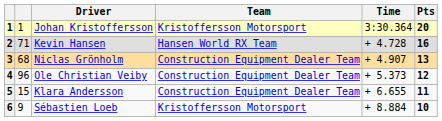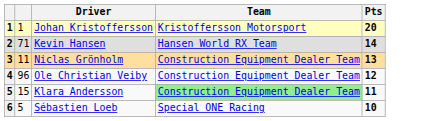 <table class="wikitable" style="font-size:95%">
 <tr>
 <th></th>
 <th></th>
 <th>Driver</th>
 <th>Team</th>
-<th>Time</th>
 <th>Pts</th>
 </tr>
 <tr>
 <th style="background:#ffffbf;">1</th>
 <td style="background:#ffffbf;">1</td>
 <td style="background:#ffffbf;"> <a href='#'>Johan Kristoffersson</a></td>
 <td style="background:#ffffbf;"><a href='#'>Kristoffersson Motorsport</a></td>
-<td style="background:#ffffbf;">3:30.364</td>
 <td style="background:#ffffbf;"><strong>20</strong></td>
 </tr>
 <tr>
 <th style="background:#dfdfdf;">2</th>
 <td style="background:#dfdfdf;">71</td>
 <td style="background:#dfdfdf;"> <a href='#'>Kevin Hansen</a></td>
 <td style="background:#dfdfdf;"><a href='#'>Hansen World RX Team</a></td>
-<td style="background:#dfdfdf;">+ 4.728</td>
-<td style="background:#dfdfdf;"><strong>16</strong></td>
+<td style="background:#dfdfdf;"><strong>14</strong></td>
 </tr>
 <tr>
 <th style="background:#ffdf9f;">3</th>
-<td style="background:#ffdf9f;">68</td>
+<td style="background:#ffdf9f;">11</td>
 <td style="background:#ffdf9f;"> <a href='#'>Niclas Grönholm</a></td>
 <td style="background:#ffdf9f;"><a href='#'>Construction Equipment Dealer Team</a></td>
-<td style="background:#ffdf9f;">+ 4.907</td>
 <td style="background:#ffdf9f;"><strong>13</strong></td>
 </tr>
 <tr>
 <th>4</th>
 <td>96</td>
 <td> <a href='#'>Ole Christian Veiby</a></td>
 <td><a href='#'>Construction Equipment Dealer Team</a></td>
-<td>+ 5.373</td>
 <td><strong>12</strong></td>
 </tr>
 <tr>
 <th>5</th>
 <td>15</td>
 <td> <a href='#'>Klara Andersson</a></td>
-<td><a href='#'>Construction Equipment Dealer Team</a></td>
-<td>+ 6.655</td>
+<td style="background: lightgreen;"><a href='#'>Construction Equipment Dealer Team</a></td>
 <td><strong>11</strong></td>
 </tr>
 <tr>
 <th>6</th>
-<td>9</td>
+<td>5</td>
 <td> <a href='#'>Sébastien Loeb</a></td>
-<td><a href='#'>Kristoffersson Motorsport</a></td>
-<td>+ 8.884</td>
+<td><a href='#'>Special ONE Racing</a></td>
 <td><strong>10</strong></td>
 </tr>
 </table>
